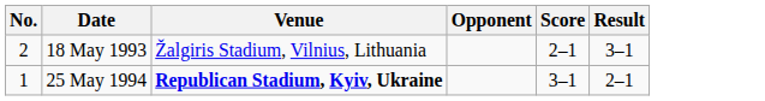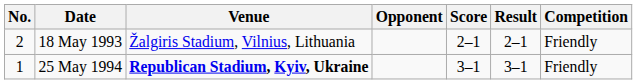 <table class="wikitable sortable">
 <tr>
 <th scope="col">No.</th>
 <th scope="col">Date</th>
 <th scope="col">Venue</th>
 <th scope="col">Opponent</th>
 <th scope="col">Score</th>
 <th scope="col">Result</th>
+<th scope="col">Competition</th>
 </tr>
 <tr>
 <td style="text-align:center">2</td>
 <td>18 May 1993</td>
 <td><a href='#'>Žalgiris Stadium</a>, <a href='#'>Vilnius</a>, Lithuania</td>
 <td></td>
 <td style="text-align:center">2–1</td>
-<td style="text-align:center">3–1</td>
+<td style="text-align:center">2–1</td>
+<td>Friendly</td>
 </tr>
 <tr>
 <td style="text-align:center">1</td>
 <td>25 May 1994</td>
 <td><strong><a href='#'>Republican Stadium</a>, <a href='#'>Kyiv</a>, Ukraine</strong></td>
 <td></td>
 <td style="text-align:center">3–1</td>
-<td style="text-align:center">2–1</td>
+<td style="text-align:center">3–1</td>
+<td>Friendly</td>
 </tr>
 </table>
